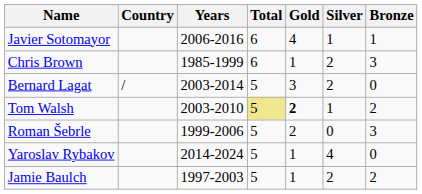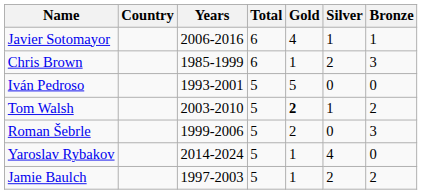 <table class="wikitable sortable">
 <tr>
 <th>Name</th>
 <th>Country</th>
 <th>Years</th>
 <th>Total</th>
 <th>Gold</th>
 <th>Silver</th>
 <th>Bronze</th>
 </tr>
 <tr>
 <td><a href='#'>Javier Sotomayor</a></td>
 <td></td>
 <td>2006-2016</td>
 <td>6</td>
 <td>4</td>
 <td>1</td>
 <td>1</td>
 </tr>
 <tr>
 <td><a href='#'>Chris Brown</a></td>
 <td></td>
 <td>1985-1999</td>
 <td>6</td>
 <td>1</td>
 <td>2</td>
 <td>3</td>
 </tr>
 <tr>
-<td><a href='#'>Bernard Lagat</a></td>
-<td> / </td>
-<td>2003-2014</td>
+<td><a href='#'>Iván Pedroso</a></td>
+<td></td>
+<td>1993-2001</td>
 <td>5</td>
-<td>3</td>
-<td>2</td>
+<td>5</td>
+<td>0</td>
 <td>0</td>
 </tr>
 <tr>
 <td><a href='#'>Tom Walsh</a></td>
 <td></td>
 <td>2003-2010</td>
-<td style="background: khaki;">5</td>
+<td>5</td>
 <td><strong>2</strong></td>
 <td>1</td>
 <td>2</td>
 </tr>
 <tr>
 <td><a href='#'>Roman Šebrle</a></td>
 <td></td>
 <td>1999-2006</td>
 <td>5</td>
 <td>2</td>
 <td>0</td>
 <td>3</td>
 </tr>
 <tr>
 <td><a href='#'>Yaroslav Rybakov</a></td>
 <td></td>
 <td>2014-2024</td>
 <td>5</td>
 <td>1</td>
 <td>4</td>
 <td>0</td>
 </tr>
 <tr>
 <td><a href='#'>Jamie Baulch</a></td>
 <td></td>
 <td>1997-2003</td>
 <td>5</td>
 <td>1</td>
 <td>2</td>
 <td>2</td>
 </tr>
 </table>
